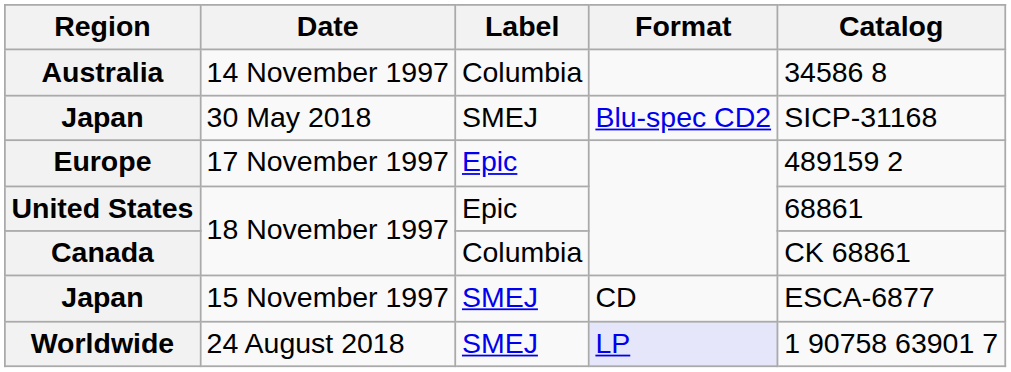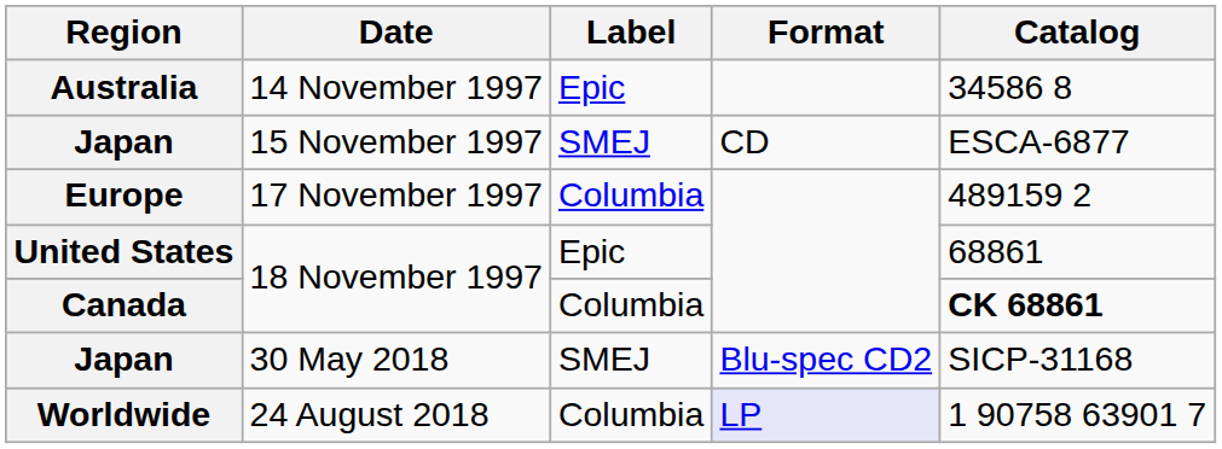 <table class="wikitable plainrowheaders">
 <tr>
 <th>Region</th>
 <th>Date</th>
 <th>Label</th>
 <th>Format</th>
 <th>Catalog</th>
 </tr>
 <tr>
 <th scope="row">Australia</th>
 <td>14 November 1997</td>
-<td>Columbia</td>
+<td><a href='#'>Epic</a></td>
 <td></td>
 <td>34586 8</td>
 </tr>
 <tr>
 <th scope="row">Japan</th>
-<td>30 May 2018</td>
-<td>SMEJ</td>
-<td><a href='#'>Blu-spec CD2</a></td>
-<td>SICP-31168</td>
+<td>15 November 1997</td>
+<td><a href='#'>SMEJ</a></td>
+<td>CD</td>
+<td>ESCA-6877</td>
 </tr>
 <tr>
 <th scope="row">Europe</th>
 <td>17 November 1997</td>
-<td><a href='#'>Epic</a></td>
+<td><a href='#'>Columbia</a></td>
 <td rowspan="3"></td>
 <td>489159 2</td>
 </tr>
 <tr>
 <th scope="row">United States</th>
 <td rowspan="2">18 November 1997</td>
 <td>Epic</td>
 <td>68861</td>
 </tr>
 <tr>
 <th scope="row">Canada</th>
 <td>Columbia</td>
-<td>CK 68861</td>
+<td><strong>CK 68861</strong></td>
 </tr>
 <tr>
 <th scope="row">Japan</th>
-<td>15 November 1997</td>
-<td><a href='#'>SMEJ</a></td>
-<td>CD</td>
-<td>ESCA-6877</td>
+<td>30 May 2018</td>
+<td>SMEJ</td>
+<td><a href='#'>Blu-spec CD2</a></td>
+<td>SICP-31168</td>
 </tr>
 <tr>
 <th scope="row">Worldwide</th>
 <td>24 August 2018</td>
-<td><a href='#'>SMEJ</a></td>
+<td>Columbia</td>
 <td style="background: lavender;"><a href='#'>LP</a></td>
 <td>1 90758 63901 7</td>
 </tr>
 </table>
